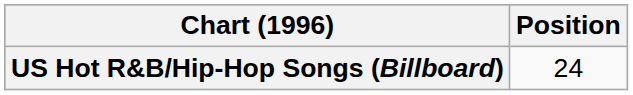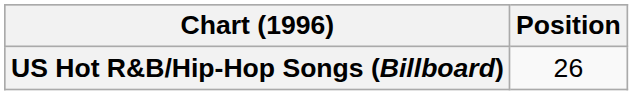 <table class="wikitable plainrowheaders" style="text-align:center">
 <tr>
 <th scope="col">Chart (1996)</th>
 <th scope="col">Position</th>
 </tr>
 <tr>
 <th scope="row">US Hot R&B/Hip-Hop Songs (<em>Billboard</em>)</th>
-<td>24</td>
+<td>26</td>
 </tr>
 </table>
